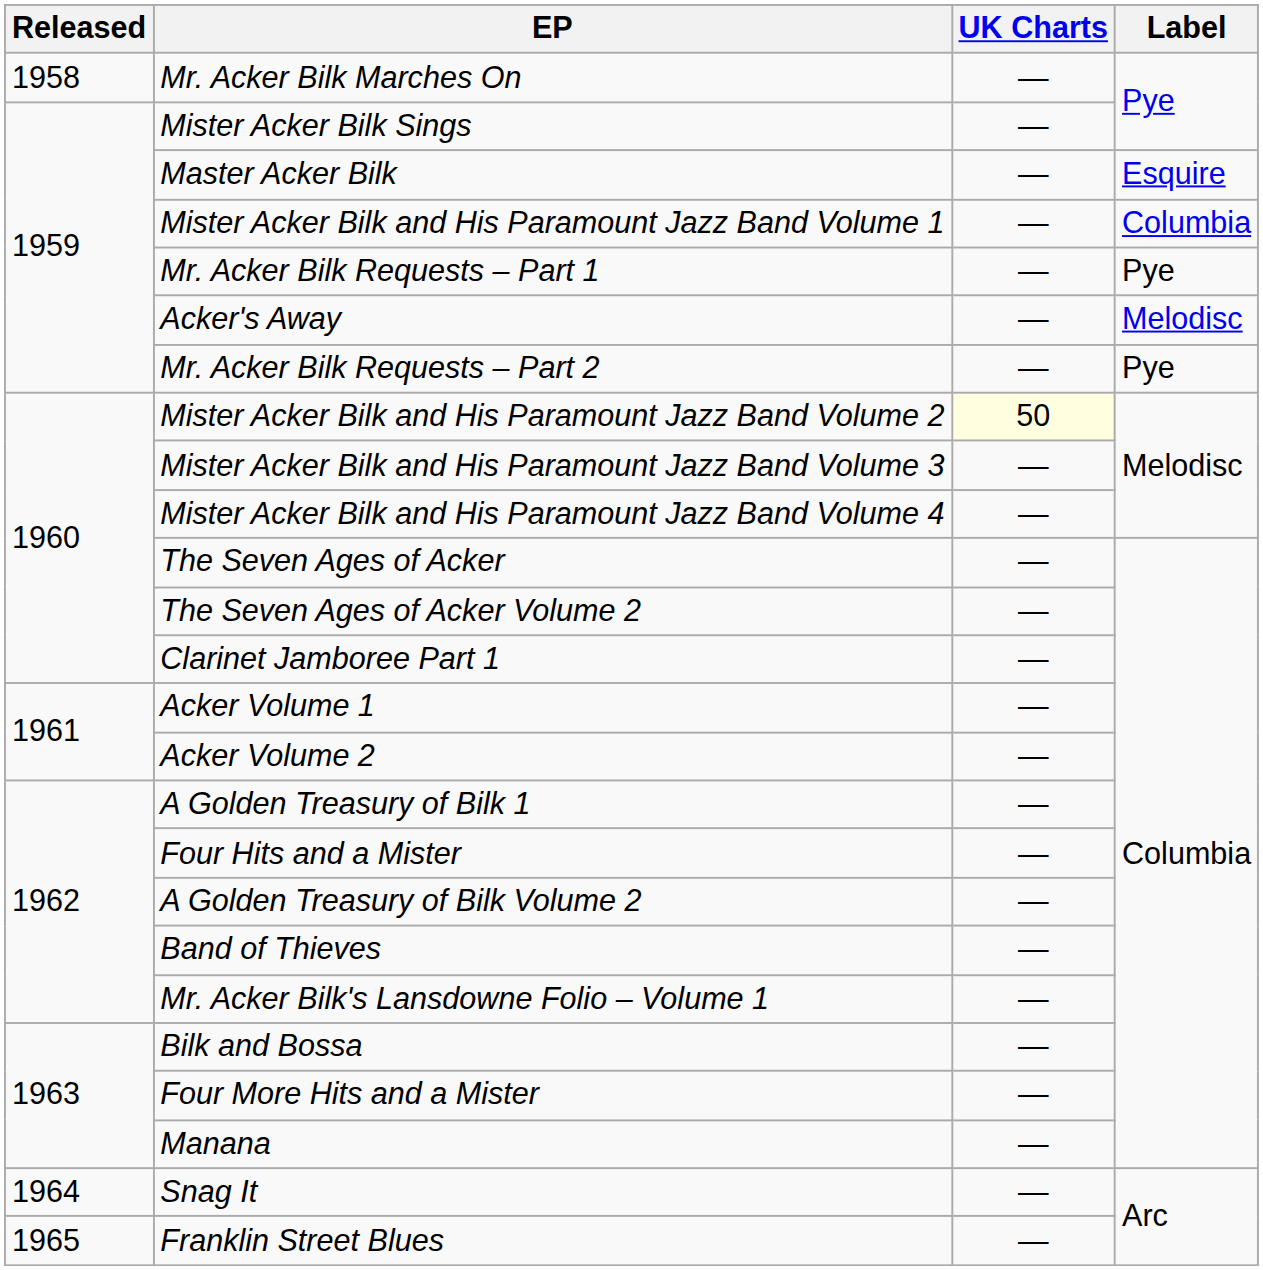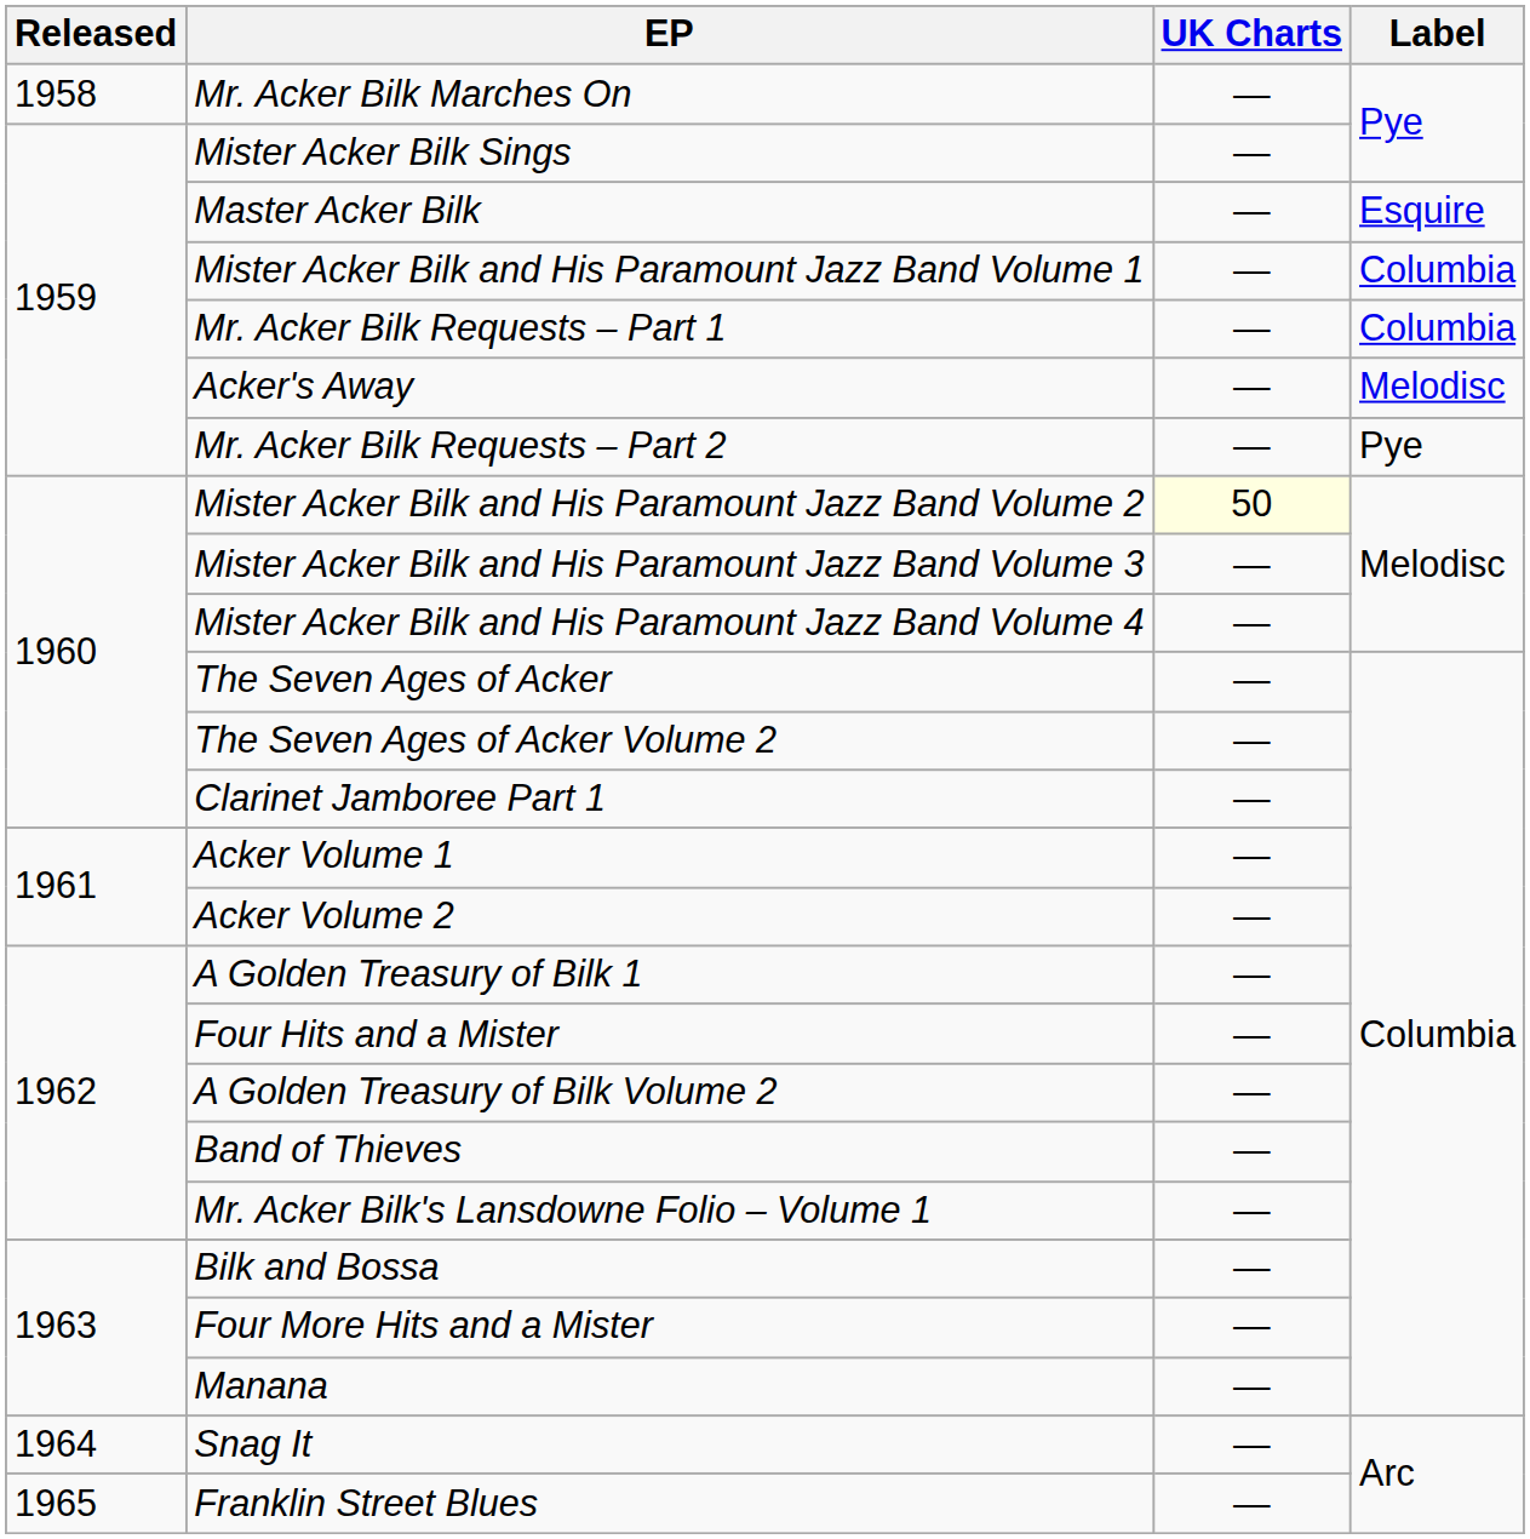 <table class="wikitable">
 <tr>
 <th>Released</th>
 <th>EP</th>
 <th><a href='#'>UK Charts</a></th>
 <th>Label</th>
 </tr>
 <tr>
 <td>1958</td>
 <td><em>Mr. Acker Bilk Marches On</em></td>
 <td align="center">—</td>
 <td rowspan="2"><a href='#'>Pye</a></td>
 </tr>
 <tr>
 <td rowspan="6">1959</td>
 <td><em>Mister Acker Bilk Sings</em></td>
 <td align="center">—</td>
 </tr>
 <tr>
 <td><em>Master Acker Bilk</em></td>
 <td align="center">—</td>
 <td><a href='#'>Esquire</a></td>
 </tr>
 <tr>
 <td><em>Mister Acker Bilk and His Paramount Jazz Band Volume 1</em></td>
 <td align="center">—</td>
 <td><a href='#'>Columbia</a></td>
 </tr>
 <tr>
 <td><em>Mr. Acker Bilk Requests – Part 1</em></td>
 <td align="center">—</td>
-<td>Pye</td>
+<td><a href='#'>Columbia</a></td>
 </tr>
 <tr>
 <td><em>Acker's Away</em></td>
 <td align="center">—</td>
 <td><a href='#'>Melodisc</a></td>
 </tr>
 <tr>
 <td><em>Mr. Acker Bilk Requests – Part 2</em></td>
 <td align="center">—</td>
 <td>Pye</td>
 </tr>
 <tr>
 <td rowspan="6">1960</td>
 <td><em>Mister Acker Bilk and His Paramount Jazz Band Volume 2</em></td>
 <td align="center" style="background: lightyellow;">50</td>
 <td rowspan="3">Melodisc</td>
 </tr>
 <tr>
 <td><em>Mister Acker Bilk and His Paramount Jazz Band Volume 3</em></td>
 <td align="center">—</td>
 </tr>
 <tr>
 <td><em>Mister Acker Bilk and His Paramount Jazz Band Volume 4</em></td>
 <td align="center">—</td>
 </tr>
 <tr>
 <td><em>The Seven Ages of Acker</em></td>
 <td align="center">—</td>
 <td rowspan="13">Columbia</td>
 </tr>
 <tr>
 <td><em>The Seven Ages of Acker Volume 2</em></td>
 <td align="center">—</td>
 </tr>
 <tr>
 <td><em>Clarinet Jamboree Part 1</em></td>
 <td align="center">—</td>
 </tr>
 <tr>
 <td rowspan="2">1961</td>
 <td><em>Acker Volume 1</em></td>
 <td align="center">—</td>
 </tr>
 <tr>
 <td><em>Acker Volume 2</em></td>
 <td align="center">—</td>
 </tr>
 <tr>
 <td rowspan="5">1962</td>
 <td><em>A Golden Treasury of Bilk 1</em></td>
 <td align="center">—</td>
 </tr>
 <tr>
 <td><em>Four Hits and a Mister</em></td>
 <td align="center">—</td>
 </tr>
 <tr>
 <td><em>A Golden Treasury of Bilk Volume 2</em></td>
 <td align="center">—</td>
 </tr>
 <tr>
 <td><em>Band of Thieves</em></td>
 <td align="center">—</td>
 </tr>
 <tr>
 <td><em>Mr. Acker Bilk's Lansdowne Folio – Volume 1</em></td>
 <td align="center">—</td>
 </tr>
 <tr>
 <td rowspan="3">1963</td>
 <td><em>Bilk and Bossa</em></td>
 <td align="center">—</td>
 </tr>
 <tr>
 <td><em>Four More Hits and a Mister</em></td>
 <td align="center">—</td>
 </tr>
 <tr>
 <td><em>Manana</em></td>
 <td align="center">—</td>
 </tr>
 <tr>
 <td>1964</td>
 <td><em>Snag It</em></td>
 <td align="center">—</td>
 <td rowspan="2">Arc</td>
 </tr>
 <tr>
 <td>1965</td>
 <td><em>Franklin Street Blues</em></td>
 <td align="center">—</td>
 </tr>
 <tr>
 </tr>
 </table>
